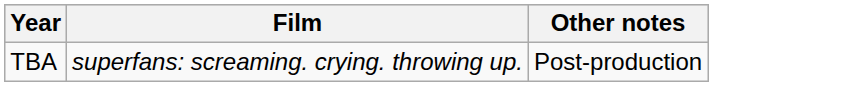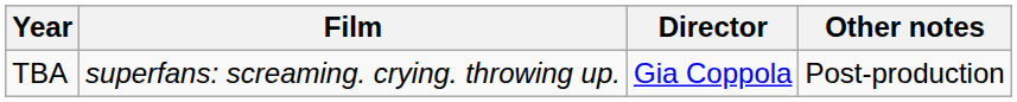 <table class="wikitable">
 <tr style="background:#ccc; text-align:center;">
 <th>Year</th>
 <th>Film</th>
+<th>Director</th>
 <th>Other notes</th>
 </tr>
 <tr>
 <td>TBA</td>
 <td><em>superfans: screaming. crying. throwing up.</em></td>
+<td><a href='#'>Gia Coppola</a></td>
 <td>Post-production</td>
 </tr>
 </table>
